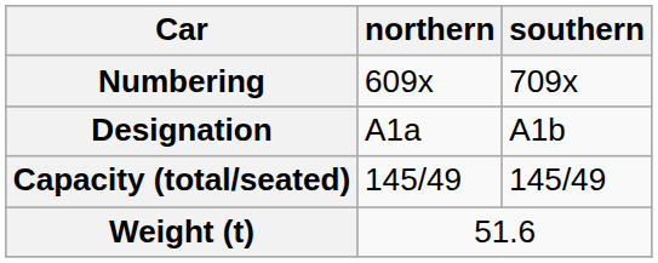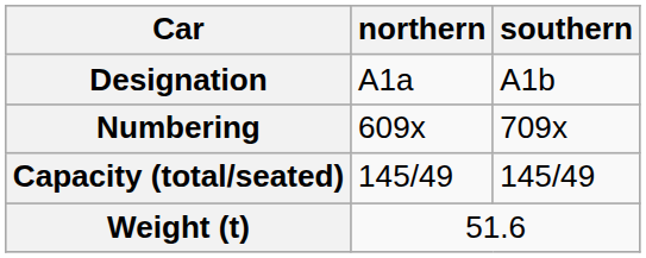 <table class="wikitable">
 <tr>
 <th>Car</th>
 <th>northern</th>
 <th>southern</th>
 </tr>
 <tr>
+<th>Designation</th>
+<td>A1a</td>
+<td>A1b</td>
+</tr>
+<tr>
 <th>Numbering</th>
 <td>609x</td>
 <td>709x</td>
-</tr>
-<tr>
-<th>Designation</th>
-<td>A1a</td>
-<td>A1b</td>
 </tr>
 <tr>
 <th>Capacity (total/seated)</th>
 <td>145/49</td>
 <td>145/49</td>
 </tr>
 <tr>
 <th>Weight (t)</th>
 <td colspan="2" style="text-align: center;">51.6</td>
 </tr>
 </table>
